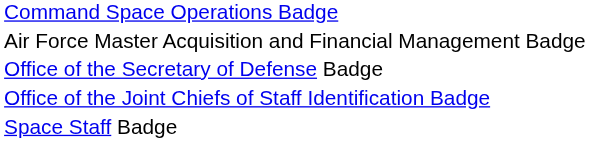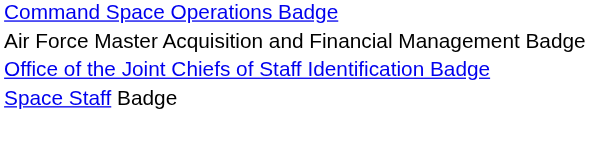 <table>
 <tr>
 <td></td>
 <td><a href='#'>Command Space Operations Badge</a></td>
 </tr>
 <tr>
 <td></td>
 <td>Air Force Master Acquisition and Financial Management Badge</td>
 </tr>
 <tr>
 <td></td>
-<td><a href='#'>Office of the Secretary of Defense</a> Badge</td>
-</tr>
-<tr>
-<td></td>
 <td><a href='#'>Office of the Joint Chiefs of Staff Identification Badge</a></td>
 </tr>
 <tr>
 <td></td>
 <td><a href='#'>Space Staff</a> Badge</td>
 </tr>
 </table>
